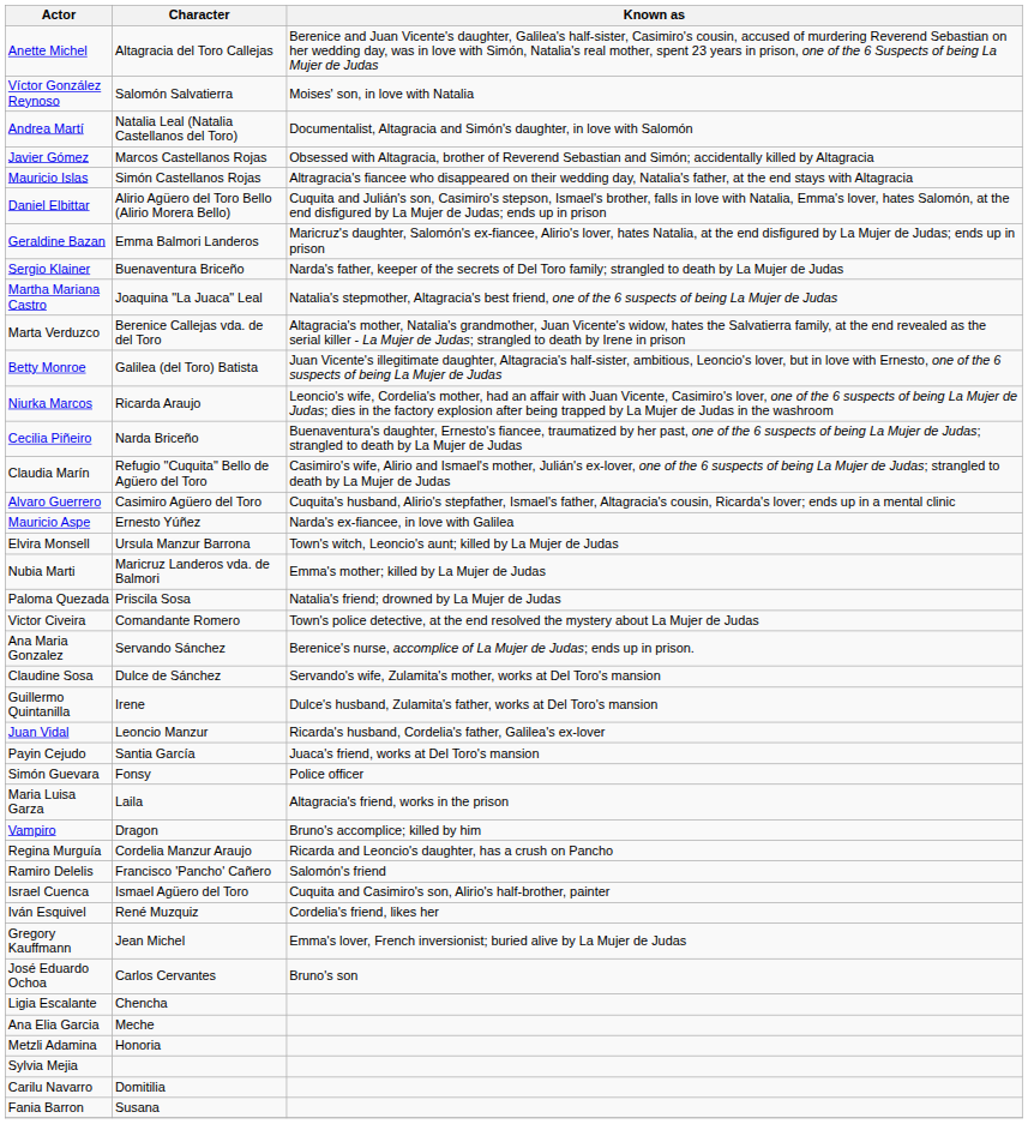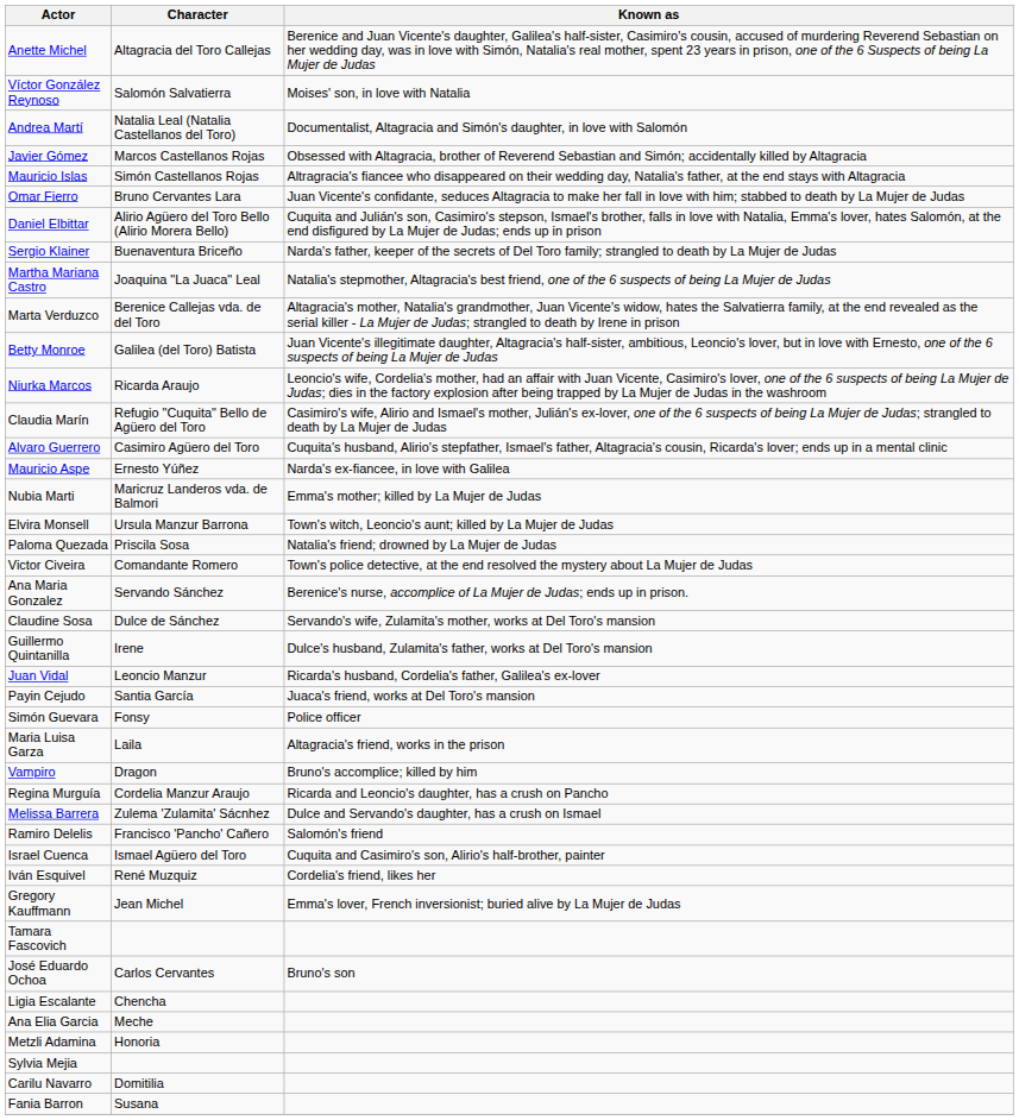 <table class="wikitable">
 <tr>
 <th>Actor</th>
 <th>Character</th>
 <th>Known as</th>
 </tr>
 <tr>
 <td><a href='#'>Anette Michel</a></td>
 <td>Altagracia del Toro Callejas</td>
 <td>Berenice and Juan Vicente's daughter, Galilea's half-sister, Casimiro's cousin, accused of murdering Reverend Sebastian on her wedding day, was in love with Simón, Natalia's real mother, spent 23 years in prison, <em>one of the 6 Suspects of being La Mujer de Judas</em></td>
 </tr>
 <tr>
 <td><a href='#'>Víctor González Reynoso</a></td>
 <td>Salomón Salvatierra</td>
 <td>Moises' son, in love with Natalia</td>
 </tr>
 <tr>
 <td><a href='#'>Andrea Martí</a></td>
 <td>Natalia Leal (Natalia Castellanos del Toro)</td>
 <td>Documentalist, Altagracia and Simón's daughter, in love with Salomón</td>
 </tr>
 <tr>
 <td><a href='#'>Javier Gómez</a></td>
 <td>Marcos Castellanos Rojas</td>
 <td>Obsessed with Altagracia, brother of Reverend Sebastian and Simón; accidentally killed by Altagracia</td>
 </tr>
 <tr>
 <td><a href='#'>Mauricio Islas</a></td>
 <td>Simón Castellanos Rojas</td>
 <td>Altragracia's fiancee who disappeared on their wedding day, Natalia's father, at the end stays with Altagracia</td>
 </tr>
 <tr>
+<td><a href='#'>Omar Fierro</a></td>
+<td>Bruno Cervantes Lara</td>
+<td>Juan Vicente's confidante, seduces Altagracia to make her fall in love with him; stabbed to death by La Mujer de Judas</td>
+</tr>
+<tr>
 <td><a href='#'>Daniel Elbittar</a></td>
 <td>Alirio Agüero del Toro Bello (Alirio Morera Bello)</td>
 <td>Cuquita and Julián's son, Casimiro's stepson, Ismael's brother, falls in love with Natalia, Emma's lover, hates Salomón, at the end disfigured by La Mujer de Judas; ends up in prison</td>
-</tr>
-<tr>
-<td><a href='#'>Geraldine Bazan</a></td>
-<td>Emma Balmori Landeros</td>
-<td>Maricruz's daughter, Salomón's ex-fiancee, Alirio's lover, hates Natalia, at the end disfigured by La Mujer de Judas; ends up in prison</td>
 </tr>
 <tr>
 <td><a href='#'>Sergio Klainer</a></td>
 <td>Buenaventura Briceño</td>
 <td>Narda's father, keeper of the secrets of Del Toro family; strangled to death by La Mujer de Judas</td>
 </tr>
 <tr>
 <td><a href='#'>Martha Mariana Castro</a></td>
 <td>Joaquina "La Juaca" Leal</td>
 <td>Natalia's stepmother, Altagracia's best friend, <em>one of the 6 suspects of being La Mujer de Judas</em></td>
 </tr>
 <tr>
 <td>Marta Verduzco</td>
 <td>Berenice Callejas vda. de del Toro</td>
 <td>Altagracia's mother, Natalia's grandmother, Juan Vicente's widow, hates the Salvatierra family, at the end revealed as the serial killer - <em>La Mujer de Judas</em>; strangled to death by Irene in prison</td>
 </tr>
 <tr>
 <td><a href='#'>Betty Monroe</a></td>
 <td>Galilea (del Toro) Batista</td>
 <td>Juan Vicente's illegitimate daughter, Altagracia's half-sister, ambitious, Leoncio's lover, but in love with Ernesto, <em>one of the 6 suspects of being La Mujer de Judas</em></td>
 </tr>
 <tr>
 <td><a href='#'>Niurka Marcos</a></td>
 <td>Ricarda Araujo</td>
 <td>Leoncio's wife, Cordelia's mother, had an affair with Juan Vicente, Casimiro's lover, <em>one of the 6 suspects of being La Mujer de Judas</em>; dies in the factory explosion after being trapped by La Mujer de Judas in the washroom</td>
 </tr>
 <tr>
-<td><a href='#'>Cecilia Piñeiro</a></td>
-<td>Narda Briceño</td>
-<td>Buenaventura's daughter, Ernesto's fiancee, traumatized by her past, <em>one of the 6 suspects of being La Mujer de Judas</em>; strangled to death by La Mujer de Judas</td>
-</tr>
-<tr>
 <td>Claudia Marín</td>
 <td>Refugio "Cuquita" Bello de Agüero del Toro</td>
 <td>Casimiro's wife, Alirio and Ismael's mother, Julián's ex-lover, <em>one of the 6 suspects of being La Mujer de Judas</em>; strangled to death by La Mujer de Judas</td>
 </tr>
 <tr>
 <td><a href='#'>Alvaro Guerrero</a></td>
 <td>Casimiro Agüero del Toro</td>
 <td>Cuquita's husband, Alirio's stepfather, Ismael's father, Altagracia's cousin, Ricarda's lover; ends up in a mental clinic</td>
 </tr>
 <tr>
 <td><a href='#'>Mauricio Aspe</a></td>
 <td>Ernesto Yúñez</td>
 <td>Narda's ex-fiancee, in love with Galilea</td>
 </tr>
 <tr>
+<td>Nubia Marti</td>
+<td>Maricruz Landeros vda. de Balmori</td>
+<td>Emma's mother; killed by La Mujer de Judas</td>
+</tr>
+<tr>
 <td>Elvira Monsell</td>
 <td>Ursula Manzur Barrona</td>
 <td>Town's witch, Leoncio's aunt; killed by La Mujer de Judas</td>
-</tr>
-<tr>
-<td>Nubia Marti</td>
-<td>Maricruz Landeros vda. de Balmori</td>
-<td>Emma's mother; killed by La Mujer de Judas</td>
 </tr>
 <tr>
 <td>Paloma Quezada</td>
 <td>Priscila Sosa</td>
 <td>Natalia's friend; drowned by La Mujer de Judas</td>
 </tr>
 <tr>
 <td>Victor Civeira</td>
 <td>Comandante Romero</td>
 <td>Town's police detective, at the end resolved the mystery about La Mujer de Judas</td>
 </tr>
 <tr>
 <td>Ana Maria Gonzalez</td>
 <td>Servando Sánchez</td>
 <td>Berenice's nurse, <em>accomplice of La Mujer de Judas</em>; ends up in prison.</td>
 </tr>
 <tr>
 <td>Claudine Sosa</td>
 <td>Dulce de Sánchez</td>
 <td>Servando's wife, Zulamita's mother, works at Del Toro's mansion</td>
 </tr>
 <tr>
 <td>Guillermo Quintanilla</td>
 <td>Irene</td>
 <td>Dulce's husband, Zulamita's father, works at Del Toro's mansion</td>
 </tr>
 <tr>
 <td><a href='#'>Juan Vidal</a></td>
 <td>Leoncio Manzur</td>
 <td>Ricarda's husband, Cordelia's father, Galilea's ex-lover</td>
 </tr>
 <tr>
 <td>Payin Cejudo</td>
 <td>Santia García</td>
 <td>Juaca's friend, works at Del Toro's mansion</td>
 </tr>
 <tr>
 <td>Simón Guevara</td>
 <td>Fonsy</td>
 <td>Police officer</td>
 </tr>
 <tr>
 <td>Maria Luisa Garza</td>
 <td>Laila</td>
 <td>Altagracia's friend, works in the prison</td>
 </tr>
 <tr>
 <td><a href='#'>Vampiro</a></td>
 <td>Dragon</td>
 <td>Bruno's accomplice; killed by him</td>
 </tr>
 <tr>
 <td>Regina Murguía</td>
 <td>Cordelia Manzur Araujo</td>
 <td>Ricarda and Leoncio's daughter, has a crush on Pancho</td>
 </tr>
 <tr>
+<td><a href='#'>Melissa Barrera</a></td>
+<td>Zulema 'Zulamita' Sácnhez</td>
+<td>Dulce and Servando's daughter, has a crush on Ismael</td>
+</tr>
+<tr>
 <td>Ramiro Delelis</td>
 <td>Francisco 'Pancho' Cañero</td>
 <td>Salomón's friend</td>
 </tr>
 <tr>
 <td>Israel Cuenca</td>
 <td>Ismael Agüero del Toro</td>
 <td>Cuquita and Casimiro's son, Alirio's half-brother, painter</td>
 </tr>
 <tr>
 <td>Iván Esquivel</td>
 <td>René Muzquiz</td>
 <td>Cordelia's friend, likes her</td>
 </tr>
 <tr>
 <td>Gregory Kauffmann</td>
 <td>Jean Michel</td>
 <td>Emma's lover, French inversionist; buried alive by La Mujer de Judas</td>
+</tr>
+<tr>
+<td>Tamara Fascovich</td>
+<td></td>
+<td></td>
 </tr>
 <tr>
 <td>José Eduardo Ochoa</td>
 <td>Carlos Cervantes</td>
 <td>Bruno's son</td>
 </tr>
 <tr>
 <td>Ligia Escalante</td>
 <td>Chencha</td>
 <td></td>
 </tr>
 <tr>
 <td>Ana Elia Garcia</td>
 <td>Meche</td>
 <td></td>
 </tr>
 <tr>
 <td>Metzli Adamina</td>
 <td>Honoria</td>
 <td></td>
 </tr>
 <tr>
 <td>Sylvia Mejia</td>
 <td></td>
 <td></td>
 </tr>
 <tr>
 <td>Carilu Navarro</td>
 <td>Domitilia</td>
 <td></td>
 </tr>
 <tr>
 <td>Fania Barron</td>
 <td>Susana</td>
 <td></td>
 </tr>
 <tr>
 </tr>
 </table>
